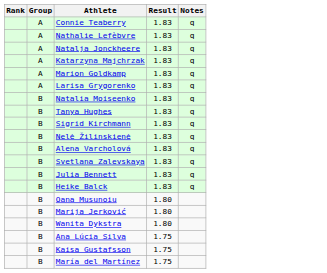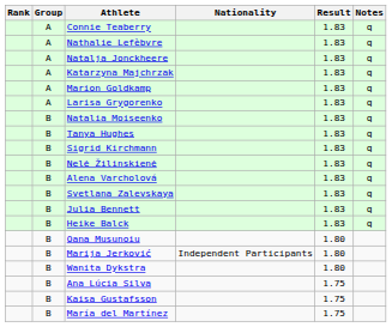 <table class="wikitable sortable" style="text-align:center;font-size:95%">
 <tr>
 <th>Rank</th>
 <th>Group</th>
 <th>Athlete</th>
+<th>Nationality</th>
 <th>Result</th>
 <th>Notes</th>
 </tr>
 <tr bgcolor=ddffdd>
 <td></td>
 <td>A</td>
 <td align="left"><a href='#'>Connie Teaberry</a></td>
+<td align=left></td>
 <td>1.83</td>
 <td>q</td>
 </tr>
 <tr bgcolor=ddffdd>
 <td></td>
 <td>A</td>
 <td align="left"><a href='#'>Nathalie Lefèbvre</a></td>
+<td align=left></td>
 <td>1.83</td>
 <td>q</td>
 </tr>
 <tr bgcolor=ddffdd>
 <td></td>
 <td>A</td>
 <td align="left"><a href='#'>Natalja Jonckheere</a></td>
+<td align=left></td>
 <td>1.83</td>
 <td>q</td>
 </tr>
 <tr bgcolor=ddffdd>
 <td></td>
 <td>A</td>
 <td align="left"><a href='#'>Katarzyna Majchrzak</a></td>
+<td align=left></td>
 <td>1.83</td>
 <td>q</td>
 </tr>
 <tr bgcolor=ddffdd>
 <td></td>
 <td>A</td>
 <td align="left"><a href='#'>Marion Goldkamp</a></td>
+<td align=left></td>
 <td>1.83</td>
 <td>q</td>
 </tr>
 <tr bgcolor=ddffdd>
 <td></td>
 <td>A</td>
 <td align="left"><a href='#'>Larisa Grygorenko</a></td>
+<td align=left></td>
 <td>1.83</td>
 <td>q</td>
 </tr>
 <tr bgcolor=ddffdd>
 <td></td>
 <td>B</td>
 <td align="left"><a href='#'>Natalia Moiseenko</a></td>
+<td align=left></td>
 <td>1.83</td>
 <td>q</td>
 </tr>
 <tr bgcolor=ddffdd>
 <td></td>
 <td>B</td>
 <td align="left"><a href='#'>Tanya Hughes</a></td>
+<td align=left></td>
 <td>1.83</td>
 <td>q</td>
 </tr>
 <tr bgcolor=ddffdd>
 <td></td>
 <td>B</td>
 <td align="left"><a href='#'>Sigrid Kirchmann</a></td>
+<td align=left></td>
 <td>1.83</td>
 <td>q</td>
 </tr>
 <tr bgcolor=ddffdd>
 <td></td>
 <td>B</td>
 <td align="left"><a href='#'>Nelė Žilinskienė</a></td>
+<td align=left></td>
 <td>1.83</td>
 <td>q</td>
 </tr>
 <tr bgcolor=ddffdd>
 <td></td>
 <td>B</td>
 <td align="left"><a href='#'>Alena Varcholová</a></td>
+<td align=left></td>
 <td>1.83</td>
 <td>q</td>
 </tr>
 <tr bgcolor=ddffdd>
 <td></td>
 <td>B</td>
 <td align="left"><a href='#'>Svetlana Zalevskaya</a></td>
+<td align=left></td>
 <td>1.83</td>
 <td>q</td>
 </tr>
 <tr bgcolor=ddffdd>
 <td></td>
 <td>B</td>
 <td align="left"><a href='#'>Julia Bennett</a></td>
+<td align=left></td>
 <td>1.83</td>
 <td>q</td>
 </tr>
 <tr bgcolor=ddffdd>
 <td></td>
 <td>B</td>
 <td align="left"><a href='#'>Heike Balck</a></td>
+<td align=left></td>
 <td>1.83</td>
 <td>q</td>
 </tr>
 <tr>
 <td></td>
 <td>B</td>
 <td align="left"><a href='#'>Oana Musunoiu</a></td>
+<td align=left></td>
 <td>1.80</td>
 <td></td>
 </tr>
 <tr>
 <td></td>
 <td>B</td>
 <td align="left"><a href='#'>Marija Jerković</a></td>
+<td align=left> Independent Participants</td>
 <td>1.80</td>
 <td></td>
 </tr>
 <tr>
 <td></td>
 <td>B</td>
 <td align="left"><a href='#'>Wanita Dykstra</a></td>
+<td align=left></td>
 <td>1.80</td>
 <td></td>
 </tr>
 <tr>
 <td></td>
 <td>B</td>
 <td align="left"><a href='#'>Ana Lúcia Silva</a></td>
+<td align=left></td>
 <td>1.75</td>
 <td></td>
 </tr>
 <tr>
 <td></td>
 <td>B</td>
 <td align="left"><a href='#'>Kaisa Gustafsson</a></td>
+<td align=left></td>
 <td>1.75</td>
 <td></td>
 </tr>
 <tr>
 <td></td>
 <td>B</td>
 <td align="left"><a href='#'>María del Martínez</a></td>
+<td align=left></td>
 <td>1.75</td>
 <td></td>
 </tr>
 </table>
